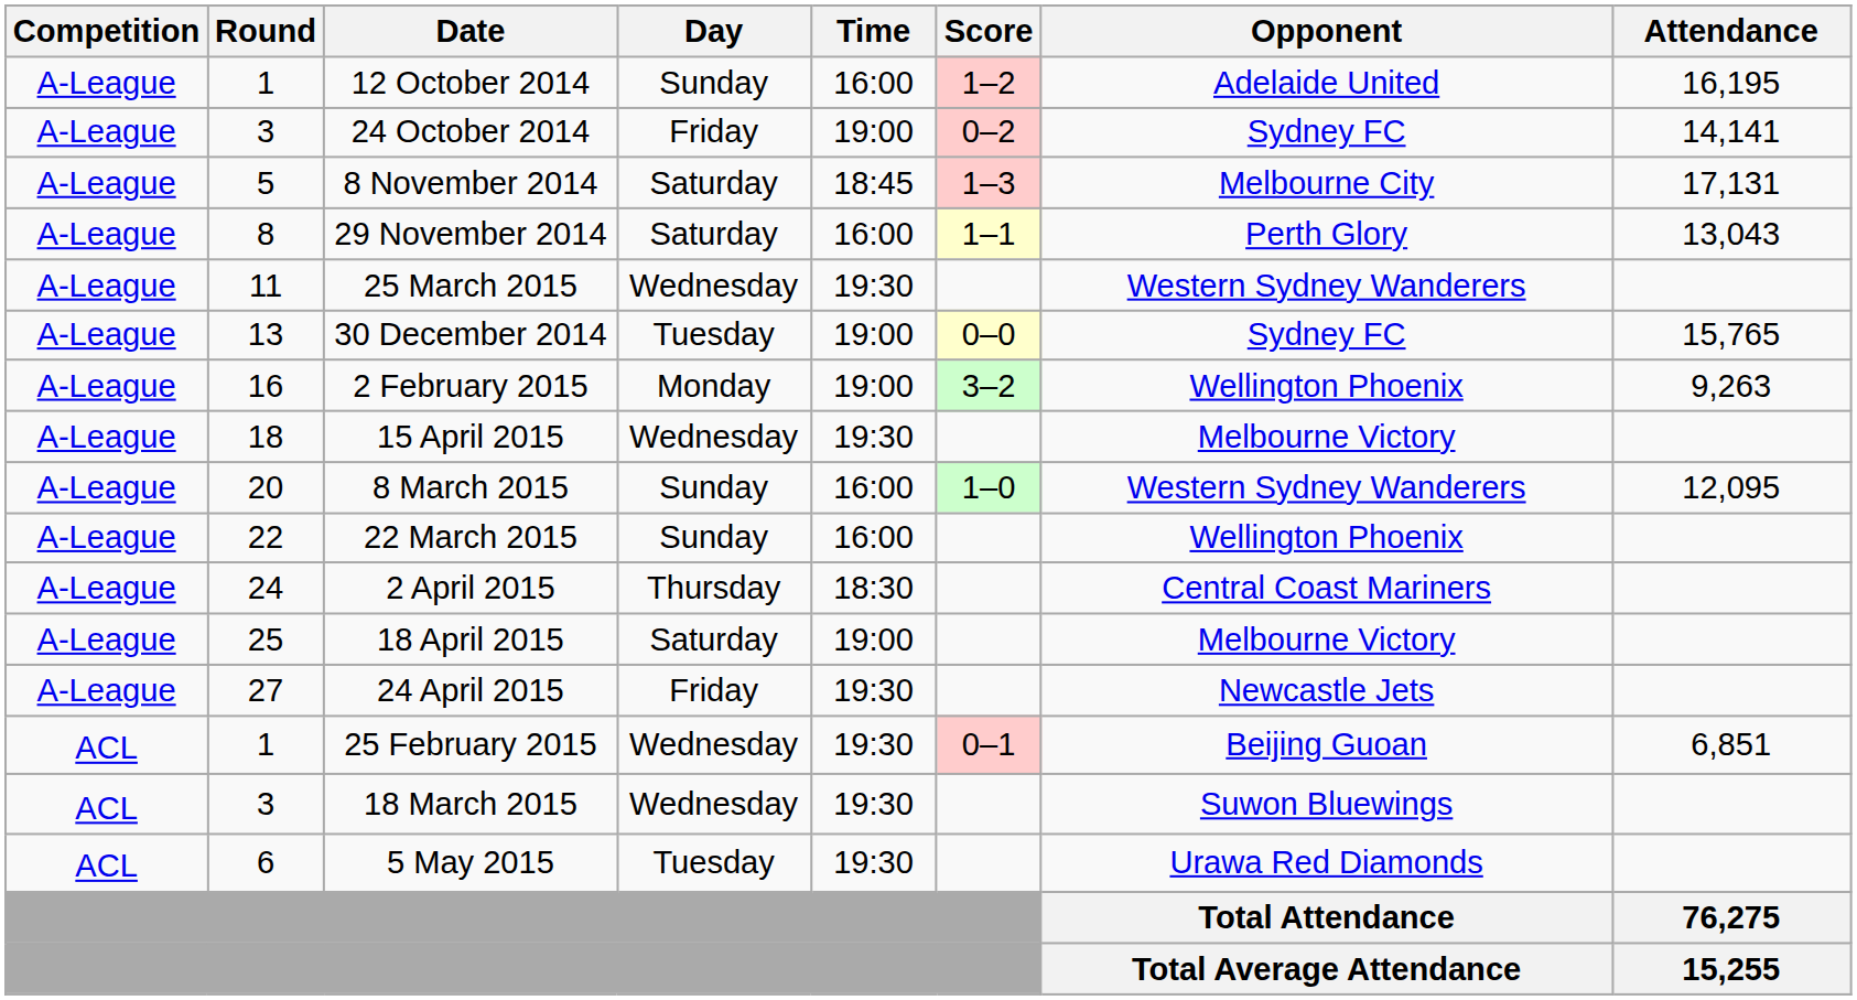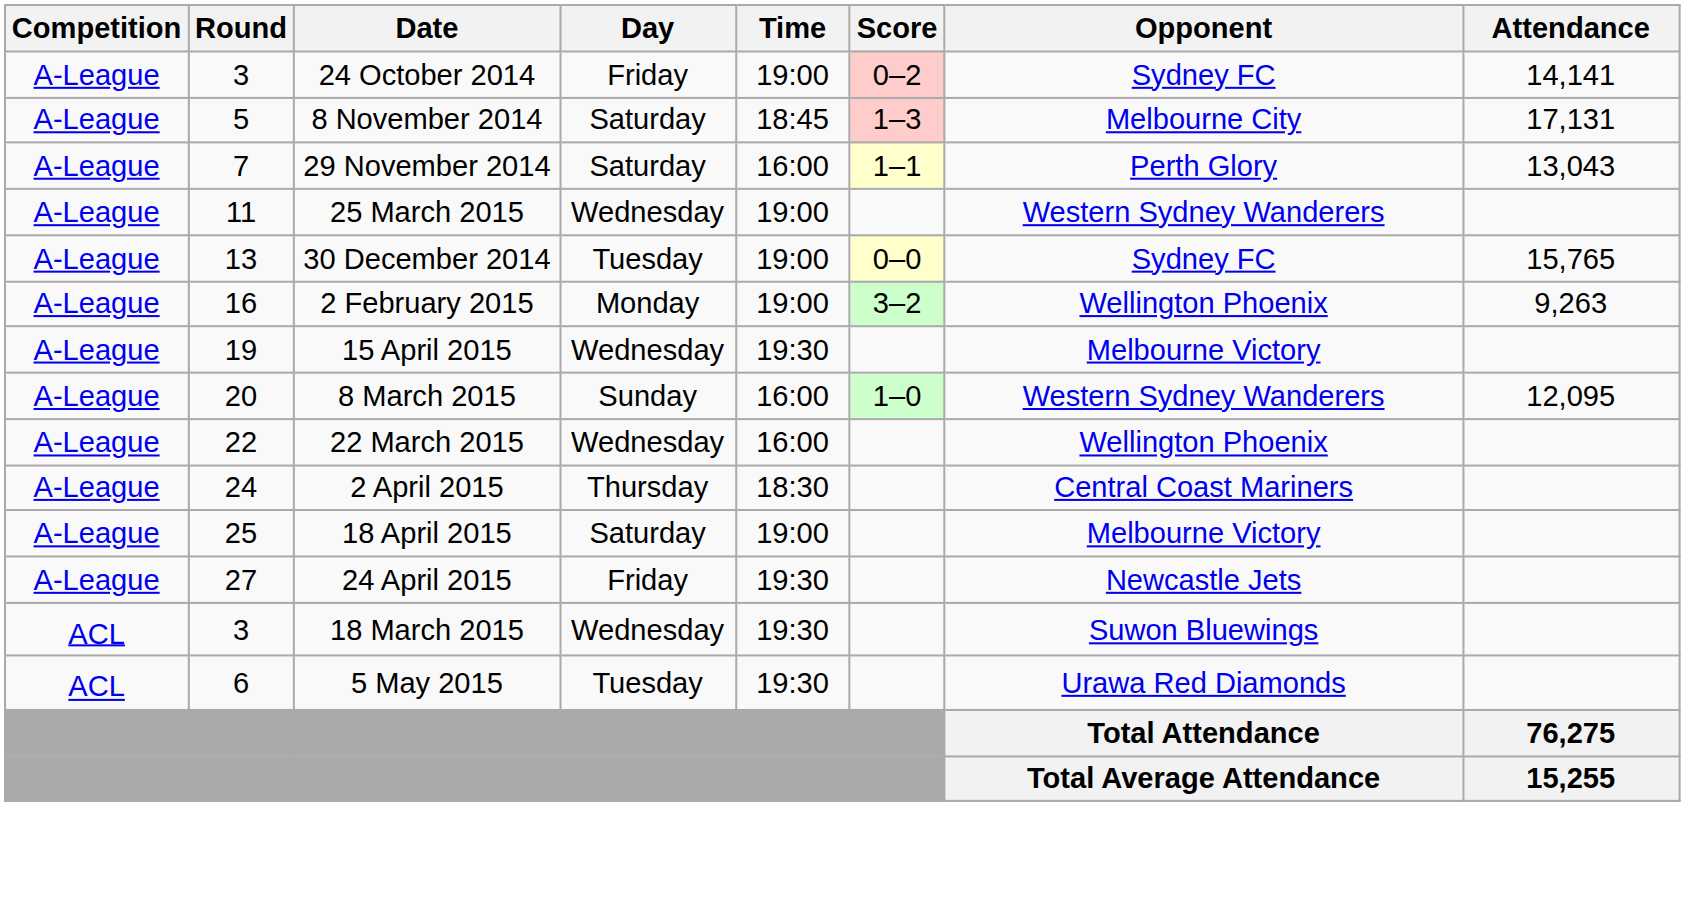 <table class="wikitable sortable" style="text-align:center; font-size:90%">
 <tr>
 <th width=60>Competition</th>
 <th width=40>Round</th>
 <th width=125>Date</th>
 <th width=80>Day</th>
 <th width=50>Time</th>
 <th width=40>Score</th>
 <th width=250>Opponent</th>
 <th width=100>Attendance</th>
-</tr>
-<tr>
-<td><a href='#'>A-League</a></td>
-<td>1</td>
-<td>12 October 2014</td>
-<td>Sunday</td>
-<td>16:00</td>
-<td style="background:#FFCCCC;">1–2</td>
-<td><a href='#'>Adelaide United</a></td>
-<td>16,195</td>
 </tr>
 <tr>
 <td><a href='#'>A-League</a></td>
 <td>3</td>
 <td>24 October 2014</td>
 <td>Friday</td>
 <td>19:00</td>
 <td style="background:#FFCCCC;">0–2</td>
 <td><a href='#'>Sydney FC</a></td>
 <td>14,141</td>
 </tr>
 <tr>
 <td><a href='#'>A-League</a></td>
 <td>5</td>
 <td>8 November 2014</td>
 <td>Saturday</td>
 <td>18:45</td>
 <td style="background:#FFCCCC;">1–3</td>
 <td><a href='#'>Melbourne City</a></td>
 <td>17,131</td>
 </tr>
 <tr>
 <td><a href='#'>A-League</a></td>
-<td>8</td>
+<td>7</td>
 <td>29 November 2014</td>
 <td>Saturday</td>
 <td>16:00</td>
 <td style="background:#FFFFCC;">1–1</td>
 <td><a href='#'>Perth Glory</a></td>
 <td>13,043</td>
 </tr>
 <tr>
 <td><a href='#'>A-League</a></td>
 <td>11</td>
 <td>25 March 2015</td>
 <td>Wednesday</td>
-<td>19:30</td>
+<td>19:00</td>
 <td></td>
 <td><a href='#'>Western Sydney Wanderers</a></td>
 <td></td>
 </tr>
 <tr>
 <td><a href='#'>A-League</a></td>
 <td>13</td>
 <td>30 December 2014</td>
 <td>Tuesday</td>
 <td>19:00</td>
 <td style="background:#FFFFCC;">0–0</td>
 <td><a href='#'>Sydney FC</a></td>
 <td>15,765</td>
 </tr>
 <tr>
 <td><a href='#'>A-League</a></td>
 <td>16</td>
 <td>2 February 2015</td>
 <td>Monday</td>
 <td>19:00</td>
 <td style="background:#CCFFCC;">3–2</td>
 <td><a href='#'>Wellington Phoenix</a></td>
 <td>9,263</td>
 </tr>
 <tr>
 <td><a href='#'>A-League</a></td>
-<td>18</td>
+<td>19</td>
 <td>15 April 2015</td>
 <td>Wednesday</td>
 <td>19:30</td>
 <td></td>
 <td><a href='#'>Melbourne Victory</a></td>
 <td></td>
 </tr>
 <tr>
 <td><a href='#'>A-League</a></td>
 <td>20</td>
 <td>8 March 2015</td>
 <td>Sunday</td>
 <td>16:00</td>
 <td style="background:#CCFFCC;">1–0</td>
 <td><a href='#'>Western Sydney Wanderers</a></td>
 <td>12,095</td>
 </tr>
 <tr>
 <td><a href='#'>A-League</a></td>
 <td>22</td>
 <td>22 March 2015</td>
-<td>Sunday</td>
+<td>Wednesday</td>
 <td>16:00</td>
 <td></td>
 <td><a href='#'>Wellington Phoenix</a></td>
 <td></td>
 </tr>
 <tr>
 <td><a href='#'>A-League</a></td>
 <td>24</td>
 <td>2 April 2015</td>
 <td>Thursday</td>
 <td>18:30</td>
 <td></td>
 <td><a href='#'>Central Coast Mariners</a></td>
 <td></td>
 </tr>
 <tr>
 <td><a href='#'>A-League</a></td>
 <td>25</td>
 <td>18 April 2015</td>
 <td>Saturday</td>
 <td>19:00</td>
 <td></td>
 <td><a href='#'>Melbourne Victory</a></td>
 <td></td>
 </tr>
 <tr>
 <td><a href='#'>A-League</a></td>
 <td>27</td>
 <td>24 April 2015</td>
 <td>Friday</td>
 <td>19:30</td>
 <td></td>
 <td><a href='#'>Newcastle Jets</a></td>
 <td></td>
 </tr>
 <tr>
 <td><a href='#'>ACL</a><sup></sup></td>
-<td>1</td>
-<td>25 February 2015</td>
-<td>Wednesday</td>
-<td>19:30</td>
-<td style="background:#FFCCCC;">0–1</td>
-<td><a href='#'>Beijing Guoan</a></td>
-<td>6,851</td>
-</tr>
-<tr>
-<td><a href='#'>ACL</a><sup></sup></td>
 <td>3</td>
 <td>18 March 2015</td>
 <td>Wednesday</td>
 <td>19:30</td>
 <td></td>
 <td><a href='#'>Suwon Bluewings</a></td>
 <td></td>
 </tr>
 <tr>
 <td><a href='#'>ACL</a><sup></sup></td>
 <td>6</td>
 <td>5 May 2015</td>
 <td>Tuesday</td>
 <td>19:30</td>
 <td></td>
 <td><a href='#'>Urawa Red Diamonds</a></td>
 <td></td>
 </tr>
 <tr>
 <th colspan=6 style="background:#aaaaaa;"></th>
 <th><strong>Total Attendance</strong></th>
 <th><strong>76,275</strong></th>
 </tr>
 <tr>
 <th colspan=6 style="background:#aaaaaa;"></th>
 <th><strong>Total Average Attendance</strong></th>
 <th><strong>15,255</strong></th>
 </tr>
 </table>
